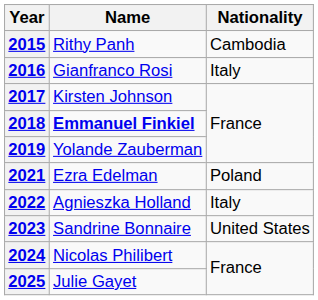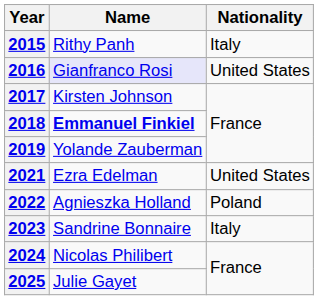 <table class="wikitable">
 <tr>
 <th>Year</th>
 <th>Name</th>
 <th>Nationality</th>
 </tr>
 <tr>
 <th rowspan="1" align="center"><a href='#'>2015</a></th>
 <td><a href='#'>Rithy Panh</a></td>
-<td>Cambodia</td>
+<td>Italy</td>
 </tr>
 <tr>
 <th rowspan="1"><a href='#'>2016</a></th>
-<td><a href='#'>Gianfranco Rosi</a></td>
-<td>Italy</td>
+<td style="background: lavender;"><a href='#'>Gianfranco Rosi</a></td>
+<td>United States</td>
 </tr>
 <tr>
 <th rowspan="1"><a href='#'>2017</a></th>
 <td><a href='#'>Kirsten Johnson</a></td>
 <td rowspan="3">France</td>
 </tr>
 <tr>
 <th rowspan="1"><a href='#'>2018</a></th>
 <td><strong><a href='#'>Emmanuel Finkiel</a></strong></td>
 </tr>
 <tr>
 <th><a href='#'>2019</a></th>
 <td><a href='#'>Yolande Zauberman</a></td>
 </tr>
 <tr>
 <th><a href='#'>2021</a></th>
 <td><a href='#'>Ezra Edelman</a></td>
-<td>Poland</td>
+<td>United States</td>
 </tr>
 <tr>
 <th><a href='#'>2022</a></th>
 <td><a href='#'>Agnieszka Holland</a></td>
-<td>Italy</td>
+<td>Poland</td>
 </tr>
 <tr>
 <th><a href='#'>2023</a></th>
 <td><a href='#'>Sandrine Bonnaire</a></td>
-<td>United States</td>
+<td>Italy</td>
 </tr>
 <tr>
 <th><a href='#'>2024</a></th>
 <td><a href='#'>Nicolas Philibert</a></td>
 <td rowspan="2">France</td>
 </tr>
 <tr>
 <th><a href='#'>2025</a></th>
 <td><a href='#'>Julie Gayet</a></td>
 </tr>
 </table>
